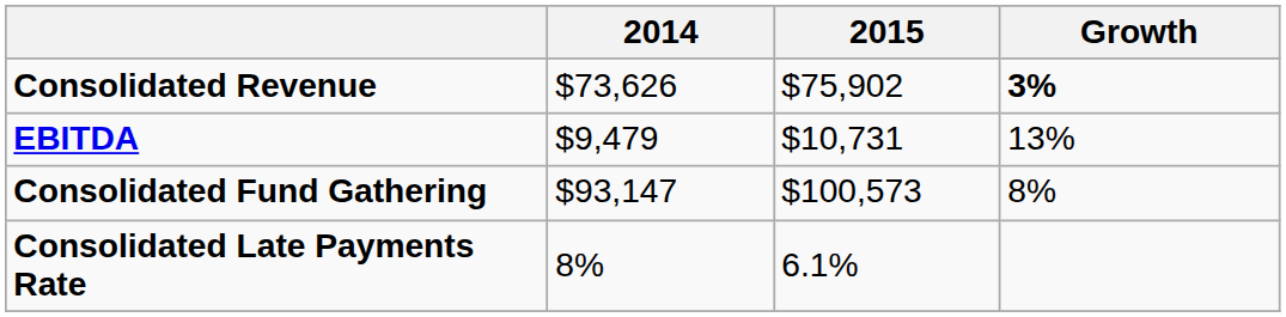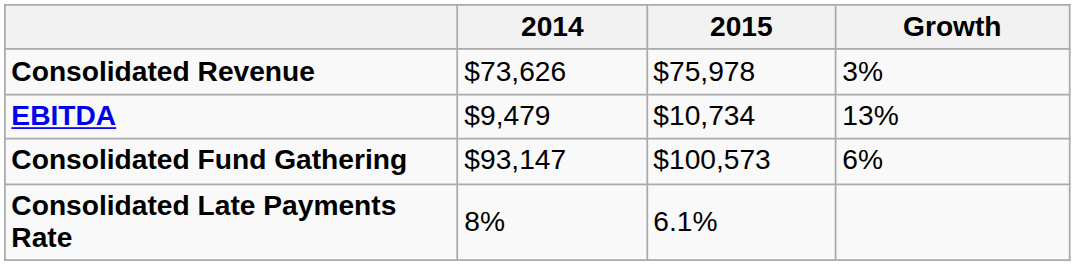 <table class="wikitable">
 <tr>
 <th style="width:250px;"></th>
 <th style="width:100px;">2014</th>
 <th style="width:100px;">2015</th>
 <th style="width:125px;">Growth</th>
 </tr>
 <tr>
 <td><strong>Consolidated Revenue</strong></td>
 <td>$73,626</td>
-<td>$75,902</td>
-<td><strong>3%</strong></td>
+<td>$75,978</td>
+<td>3%</td>
 </tr>
 <tr>
 <td><strong><a href='#'>EBITDA</a></strong></td>
 <td>$9,479</td>
-<td>$10,731</td>
+<td>$10,734</td>
 <td>13%</td>
 </tr>
 <tr>
 <td><strong>Consolidated Fund Gathering</strong></td>
 <td>$93,147</td>
 <td>$100,573</td>
-<td>8%</td>
+<td>6%</td>
 </tr>
 <tr>
 <td><strong>Consolidated Late Payments Rate</strong></td>
 <td>8%</td>
 <td>6.1%</td>
 <td></td>
 </tr>
 </table>
